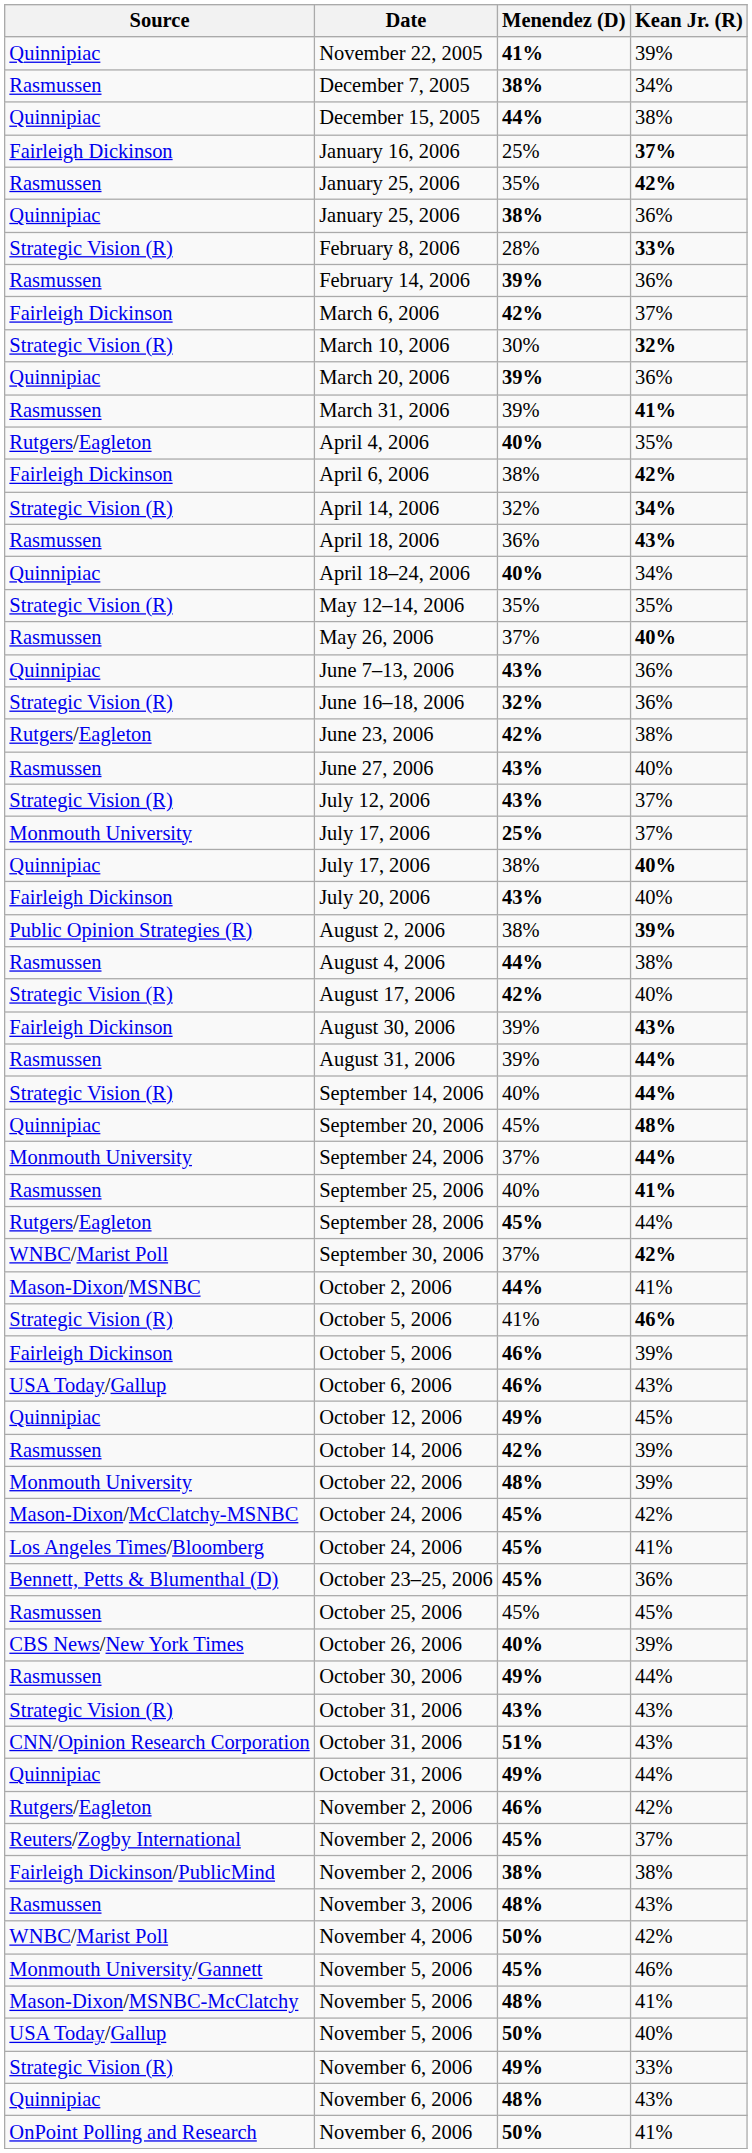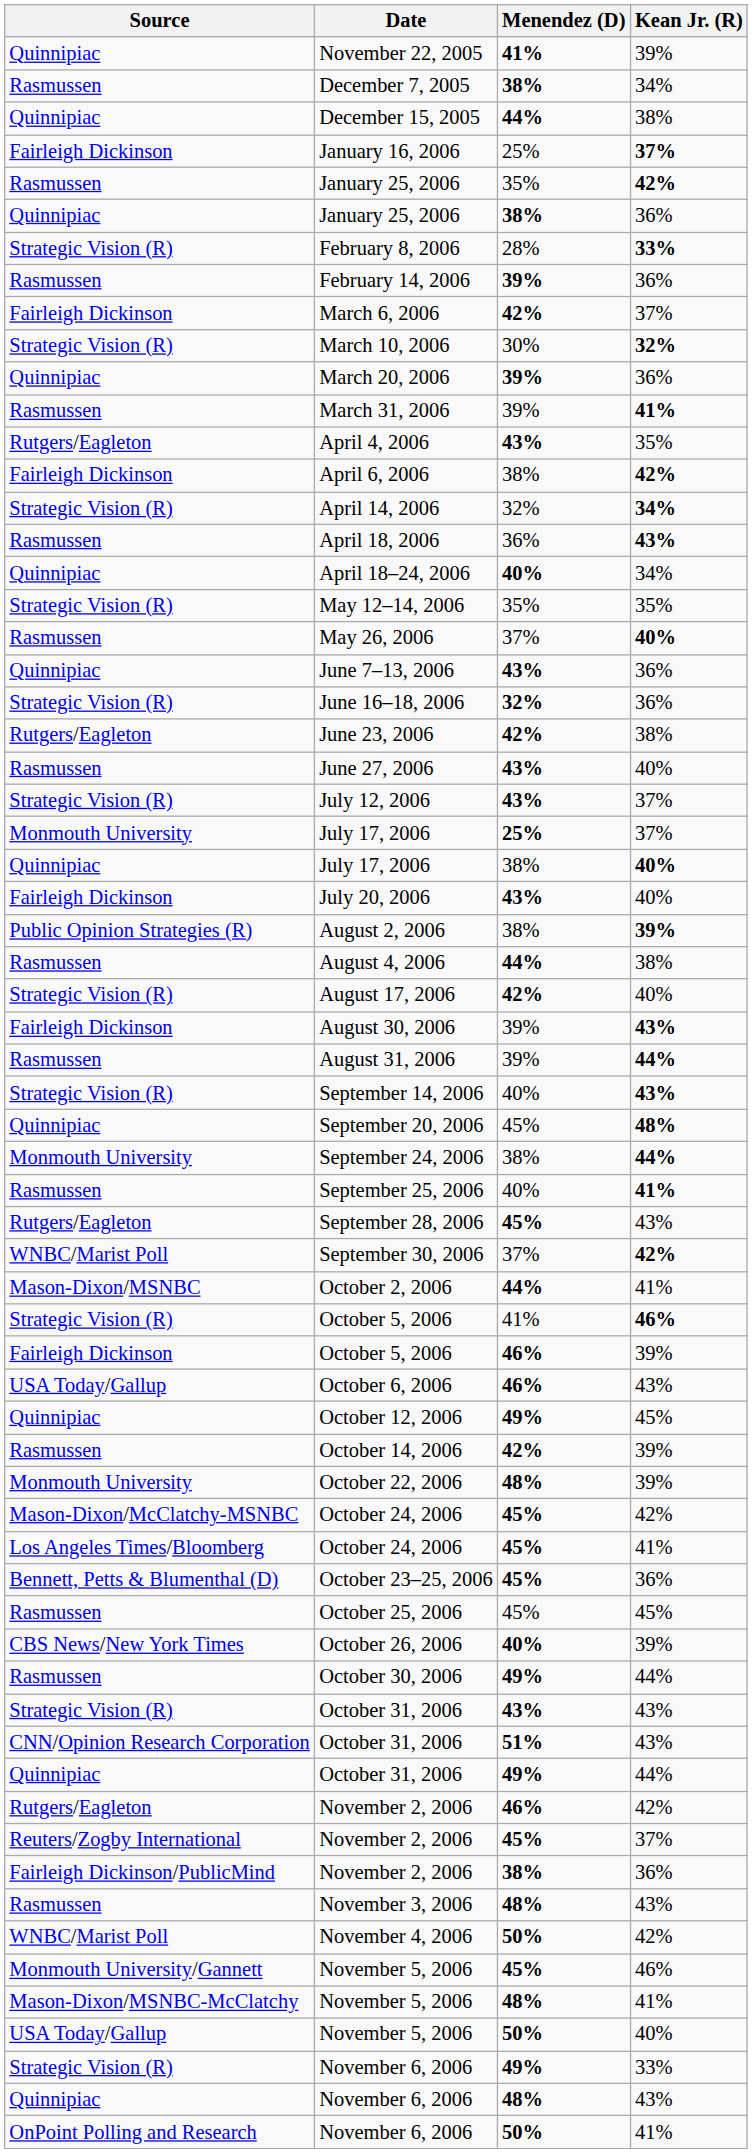 <table class="wikitable mw-collapsible mw-collapsed">
 <tr bgcolor=lightgrey>
 <th>Source</th>
 <th>Date</th>
 <th>Menendez (D)</th>
 <th>Kean Jr. (R)</th>
 </tr>
 <tr>
 <td><a href='#'>Quinnipiac</a></td>
 <td>November 22, 2005</td>
 <td><strong>41%</strong></td>
 <td>39%</td>
 </tr>
 <tr>
 <td><a href='#'>Rasmussen</a></td>
 <td>December 7, 2005</td>
 <td><strong>38%</strong></td>
 <td>34%</td>
 </tr>
 <tr>
 <td><a href='#'>Quinnipiac</a></td>
 <td>December 15, 2005</td>
 <td><strong>44%</strong></td>
 <td>38%</td>
 </tr>
 <tr>
 <td><a href='#'>Fairleigh Dickinson</a></td>
 <td>January 16, 2006</td>
 <td>25%</td>
 <td><strong>37%</strong></td>
 </tr>
 <tr>
 <td><a href='#'>Rasmussen</a></td>
 <td>January 25, 2006</td>
 <td>35%</td>
 <td><strong>42%</strong></td>
 </tr>
 <tr>
 <td><a href='#'>Quinnipiac</a></td>
 <td>January 25, 2006</td>
 <td><strong>38%</strong></td>
 <td>36%</td>
 </tr>
 <tr>
 <td><a href='#'>Strategic Vision (R)</a></td>
 <td>February 8, 2006</td>
 <td>28%</td>
 <td><strong>33%</strong></td>
 </tr>
 <tr>
 <td><a href='#'>Rasmussen</a></td>
 <td>February 14, 2006</td>
 <td><strong>39%</strong></td>
 <td>36%</td>
 </tr>
 <tr>
 <td><a href='#'>Fairleigh Dickinson</a></td>
 <td>March 6, 2006</td>
 <td><strong>42%</strong></td>
 <td>37%</td>
 </tr>
 <tr>
 <td><a href='#'>Strategic Vision (R)</a></td>
 <td>March 10, 2006</td>
 <td>30%</td>
 <td><strong>32%</strong></td>
 </tr>
 <tr>
 <td><a href='#'>Quinnipiac</a></td>
 <td>March 20, 2006</td>
 <td><strong>39%</strong></td>
 <td>36%</td>
 </tr>
 <tr>
 <td><a href='#'>Rasmussen</a></td>
 <td>March 31, 2006</td>
 <td>39%</td>
 <td><strong>41%</strong></td>
 </tr>
 <tr>
 <td><a href='#'>Rutgers</a>/<a href='#'>Eagleton</a></td>
 <td>April 4, 2006</td>
-<td><strong>40%</strong></td>
+<td><strong>43%</strong></td>
 <td>35%</td>
 </tr>
 <tr>
 <td><a href='#'>Fairleigh Dickinson</a></td>
 <td>April 6, 2006</td>
 <td>38%</td>
 <td><strong>42%</strong></td>
 </tr>
 <tr>
 <td><a href='#'>Strategic Vision (R)</a></td>
 <td>April 14, 2006</td>
 <td>32%</td>
 <td><strong>34%</strong></td>
 </tr>
 <tr>
 <td><a href='#'>Rasmussen</a></td>
 <td>April 18, 2006</td>
 <td>36%</td>
 <td><strong>43%</strong></td>
 </tr>
 <tr>
 <td><a href='#'>Quinnipiac</a></td>
 <td>April 18–24, 2006</td>
 <td><strong>40%</strong></td>
 <td>34%</td>
 </tr>
 <tr>
 <td><a href='#'>Strategic Vision (R)</a></td>
 <td>May 12–14, 2006</td>
 <td>35%</td>
 <td>35%</td>
 </tr>
 <tr>
 <td><a href='#'>Rasmussen</a></td>
 <td>May 26, 2006</td>
 <td>37%</td>
 <td><strong>40%</strong></td>
 </tr>
 <tr>
 <td><a href='#'>Quinnipiac</a></td>
 <td>June 7–13, 2006</td>
 <td><strong>43%</strong></td>
 <td>36%</td>
 </tr>
 <tr>
 <td><a href='#'>Strategic Vision (R)</a></td>
 <td>June 16–18, 2006</td>
 <td><strong>32%</strong></td>
 <td>36%</td>
 </tr>
 <tr>
 <td><a href='#'>Rutgers</a>/<a href='#'>Eagleton</a></td>
 <td>June 23, 2006</td>
 <td><strong>42%</strong></td>
 <td>38%</td>
 </tr>
 <tr>
 <td><a href='#'>Rasmussen</a></td>
 <td>June 27, 2006</td>
 <td><strong>43%</strong></td>
 <td>40%</td>
 </tr>
 <tr>
 <td><a href='#'>Strategic Vision (R)</a></td>
 <td>July 12, 2006</td>
 <td><strong>43%</strong></td>
 <td>37%</td>
 </tr>
 <tr>
 <td><a href='#'>Monmouth University</a></td>
 <td>July 17, 2006</td>
 <td><strong>25%</strong></td>
 <td>37%</td>
 </tr>
 <tr>
 <td><a href='#'>Quinnipiac</a></td>
 <td>July 17, 2006</td>
 <td>38%</td>
 <td><strong>40%</strong></td>
 </tr>
 <tr>
 <td><a href='#'>Fairleigh Dickinson</a></td>
 <td>July 20, 2006</td>
 <td><strong>43%</strong></td>
 <td>40%</td>
 </tr>
 <tr>
 <td><a href='#'>Public Opinion Strategies (R)</a></td>
 <td>August 2, 2006</td>
 <td>38%</td>
 <td><strong>39%</strong></td>
 </tr>
 <tr>
 <td><a href='#'>Rasmussen</a></td>
 <td>August 4, 2006</td>
 <td><strong>44%</strong></td>
 <td>38%</td>
 </tr>
 <tr>
 <td><a href='#'>Strategic Vision (R)</a></td>
 <td>August 17, 2006</td>
 <td><strong>42%</strong></td>
 <td>40%</td>
 </tr>
 <tr>
 <td><a href='#'>Fairleigh Dickinson</a></td>
 <td>August 30, 2006</td>
 <td>39%</td>
 <td><strong>43%</strong></td>
 </tr>
 <tr>
 <td><a href='#'>Rasmussen</a></td>
 <td>August 31, 2006</td>
 <td>39%</td>
 <td><strong>44%</strong></td>
 </tr>
 <tr>
 <td><a href='#'>Strategic Vision (R)</a></td>
 <td>September 14, 2006</td>
 <td>40%</td>
-<td><strong>44%</strong></td>
+<td><strong>43%</strong></td>
 </tr>
 <tr>
 <td><a href='#'>Quinnipiac</a></td>
 <td>September 20, 2006</td>
 <td>45%</td>
 <td><strong>48%</strong></td>
 </tr>
 <tr>
 <td><a href='#'>Monmouth University</a></td>
 <td>September 24, 2006</td>
-<td>37%</td>
+<td>38%</td>
 <td><strong>44%</strong></td>
 </tr>
 <tr>
 <td><a href='#'>Rasmussen</a></td>
 <td>September 25, 2006</td>
 <td>40%</td>
 <td><strong>41%</strong></td>
 </tr>
 <tr>
 <td><a href='#'>Rutgers</a>/<a href='#'>Eagleton</a></td>
 <td>September 28, 2006</td>
 <td><strong>45%</strong></td>
-<td>44%</td>
+<td>43%</td>
 </tr>
 <tr>
 <td><a href='#'>WNBC</a>/<a href='#'>Marist Poll</a></td>
 <td>September 30, 2006</td>
 <td>37%</td>
 <td><strong>42%</strong></td>
 </tr>
 <tr>
 <td><a href='#'>Mason-Dixon</a>/<a href='#'>MSNBC</a></td>
 <td>October 2, 2006</td>
 <td><strong>44%</strong></td>
 <td>41%</td>
 </tr>
 <tr>
 <td><a href='#'>Strategic Vision (R)</a></td>
 <td>October 5, 2006</td>
 <td>41%</td>
 <td><strong>46%</strong></td>
 </tr>
 <tr>
 <td><a href='#'>Fairleigh Dickinson</a></td>
 <td>October 5, 2006</td>
 <td><strong>46%</strong></td>
 <td>39%</td>
 </tr>
 <tr>
 <td><a href='#'>USA Today</a>/<a href='#'>Gallup</a></td>
 <td>October 6, 2006</td>
 <td><strong>46%</strong></td>
 <td>43%</td>
 </tr>
 <tr>
 <td><a href='#'>Quinnipiac</a></td>
 <td>October 12, 2006</td>
 <td><strong>49%</strong></td>
 <td>45%</td>
 </tr>
 <tr>
 <td><a href='#'>Rasmussen</a></td>
 <td>October 14, 2006</td>
 <td><strong>42%</strong></td>
 <td>39%</td>
 </tr>
 <tr>
 <td><a href='#'>Monmouth University</a></td>
 <td>October 22, 2006</td>
 <td><strong>48%</strong></td>
 <td>39%</td>
 </tr>
 <tr>
 <td><a href='#'>Mason-Dixon</a>/<a href='#'>McClatchy-MSNBC</a></td>
 <td>October 24, 2006</td>
 <td><strong>45%</strong></td>
 <td>42%</td>
 </tr>
 <tr>
 <td><a href='#'>Los Angeles Times</a>/<a href='#'>Bloomberg</a></td>
 <td>October 24, 2006</td>
 <td><strong>45%</strong></td>
 <td>41%</td>
 </tr>
 <tr>
 <td><a href='#'>Bennett, Petts & Blumenthal (D)</a></td>
 <td>October 23–25, 2006</td>
 <td><strong>45%</strong></td>
 <td>36%</td>
 </tr>
 <tr>
 <td><a href='#'>Rasmussen</a></td>
 <td>October 25, 2006</td>
 <td>45%</td>
 <td>45%</td>
 </tr>
 <tr>
 <td><a href='#'>CBS News</a>/<a href='#'>New York Times</a></td>
 <td>October 26, 2006</td>
 <td><strong>40%</strong></td>
 <td>39%</td>
 </tr>
 <tr>
 <td><a href='#'>Rasmussen</a></td>
 <td>October 30, 2006</td>
 <td><strong>49%</strong></td>
 <td>44%</td>
 </tr>
 <tr>
 <td><a href='#'>Strategic Vision (R)</a></td>
 <td>October 31, 2006</td>
 <td><strong>43%</strong></td>
 <td>43%</td>
 </tr>
 <tr>
 <td><a href='#'>CNN</a>/<a href='#'>Opinion Research Corporation</a></td>
 <td>October 31, 2006</td>
 <td><strong>51%</strong></td>
 <td>43%</td>
 </tr>
 <tr>
 <td><a href='#'>Quinnipiac</a></td>
 <td>October 31, 2006</td>
 <td><strong>49%</strong></td>
 <td>44%</td>
 </tr>
 <tr>
 <td><a href='#'>Rutgers</a>/<a href='#'>Eagleton</a></td>
 <td>November 2, 2006</td>
 <td><strong>46%</strong></td>
 <td>42%</td>
 </tr>
 <tr>
 <td><a href='#'>Reuters</a>/<a href='#'>Zogby International</a></td>
 <td>November 2, 2006</td>
 <td><strong>45%</strong></td>
 <td>37%</td>
 </tr>
 <tr>
 <td><a href='#'>Fairleigh Dickinson</a>/<a href='#'>PublicMind</a></td>
 <td>November 2, 2006</td>
 <td><strong>38%</strong></td>
-<td>38%</td>
+<td>36%</td>
 </tr>
 <tr>
 <td><a href='#'>Rasmussen</a></td>
 <td>November 3, 2006</td>
 <td><strong>48%</strong></td>
 <td>43%</td>
 </tr>
 <tr>
 <td><a href='#'>WNBC</a>/<a href='#'>Marist Poll</a></td>
 <td>November 4, 2006</td>
 <td><strong>50%</strong></td>
 <td>42%</td>
 </tr>
 <tr>
 <td><a href='#'>Monmouth University</a>/<a href='#'>Gannett</a></td>
 <td>November 5, 2006</td>
 <td><strong>45%</strong></td>
 <td>46%</td>
 </tr>
 <tr>
 <td><a href='#'>Mason-Dixon</a>/<a href='#'>MSNBC-McClatchy</a></td>
 <td>November 5, 2006</td>
 <td><strong>48%</strong></td>
 <td>41%</td>
 </tr>
 <tr>
 <td><a href='#'>USA Today</a>/<a href='#'>Gallup</a></td>
 <td>November 5, 2006</td>
 <td><strong>50%</strong></td>
 <td>40%</td>
 </tr>
 <tr>
 <td><a href='#'>Strategic Vision (R)</a></td>
 <td>November 6, 2006</td>
 <td><strong>49%</strong></td>
 <td>33%</td>
 </tr>
 <tr>
 <td><a href='#'>Quinnipiac</a></td>
 <td>November 6, 2006</td>
 <td><strong>48%</strong></td>
 <td>43%</td>
 </tr>
 <tr>
 <td><a href='#'>OnPoint Polling and Research</a></td>
 <td>November 6, 2006</td>
 <td><strong>50%</strong></td>
 <td>41%</td>
 </tr>
 </table>
